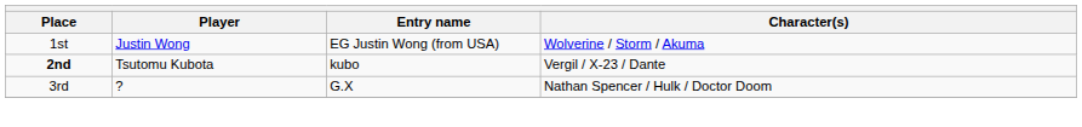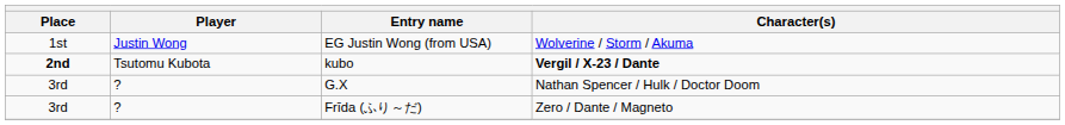 <table class="wikitable" width=100%>
 <tr>
 <th colspan=4></th>
 </tr>
 <tr>
 <th width=10%>Place</th>
 <th width=20%>Player</th>
 <th width=20%>Entry name</th>
 <th width=50%>Character(s)</th>
 </tr>
 <tr>
 <td align=center>1st</td>
 <td><a href='#'>Justin Wong</a></td>
 <td>EG Justin Wong  (from USA)</td>
 <td><a href='#'>Wolverine</a> / <a href='#'>Storm</a> / <a href='#'>Akuma</a></td>
 </tr>
 <tr>
 <td align=center><strong>2nd</strong></td>
 <td>Tsutomu Kubota</td>
 <td>kubo</td>
-<td>Vergil / X-23 / Dante</td>
+<td><strong>Vergil / X-23 / Dante</strong></td>
 </tr>
 <tr>
 <td align=center>3rd</td>
 <td>?</td>
 <td>G.X</td>
 <td>Nathan Spencer / Hulk / Doctor Doom</td>
 </tr>
 <tr>
+<td align=center>3rd</td>
+<td>?</td>
+<td>Frīda (ふり～だ)</td>
+<td>Zero / Dante / Magneto</td>
+</tr>
+<tr>
 </tr>
 </table>
